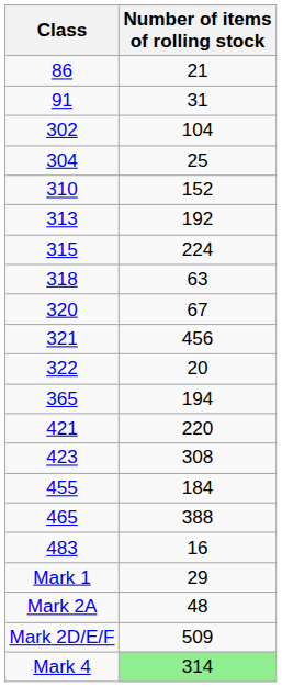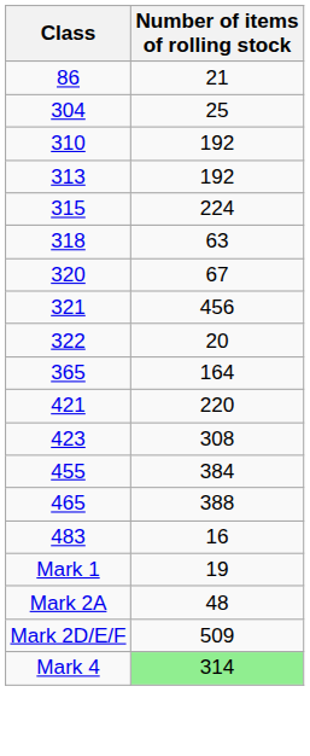 <table class="wikitable">
 <tr>
 <th>Class</th>
 <th>Number of items<br>of rolling stock</th>
 </tr>
 <tr>
 <td align=center><a href='#'>86</a></td>
 <td align=center>21</td>
 </tr>
 <tr>
-<td align=center><a href='#'>91</a></td>
-<td align=center>31</td>
-</tr>
-<tr>
-<td align=center><a href='#'>302</a></td>
-<td align=center>104</td>
-</tr>
-<tr>
 <td align=center><a href='#'>304</a></td>
 <td align=center>25</td>
 </tr>
 <tr>
 <td align=center><a href='#'>310</a></td>
-<td align=center>152</td>
+<td align=center>192</td>
 </tr>
 <tr>
 <td align=center><a href='#'>313</a></td>
 <td align=center>192</td>
 </tr>
 <tr>
 <td align=center><a href='#'>315</a></td>
 <td align=center>224</td>
 </tr>
 <tr>
 <td align=center><a href='#'>318</a></td>
 <td align=center>63</td>
 </tr>
 <tr>
 <td align=center><a href='#'>320</a></td>
 <td align=center>67</td>
 </tr>
 <tr>
 <td align=center><a href='#'>321</a></td>
 <td align=center>456</td>
 </tr>
 <tr>
 <td align=center><a href='#'>322</a></td>
 <td align=center>20</td>
 </tr>
 <tr>
 <td align=center><a href='#'>365</a></td>
-<td align=center>194</td>
+<td align=center>164</td>
 </tr>
 <tr>
 <td align=center><a href='#'>421</a></td>
 <td align=center>220</td>
 </tr>
 <tr>
 <td align=center><a href='#'>423</a></td>
 <td align=center>308</td>
 </tr>
 <tr>
 <td align=center><a href='#'>455</a></td>
-<td align=center>184</td>
+<td align=center>384</td>
 </tr>
 <tr>
 <td align=center><a href='#'>465</a></td>
 <td align=center>388</td>
 </tr>
 <tr>
 <td align=center><a href='#'>483</a></td>
 <td align=center>16</td>
 </tr>
 <tr>
 <td align=center><a href='#'>Mark 1</a></td>
-<td align=center>29</td>
+<td align=center>19</td>
 </tr>
 <tr>
 <td align=center><a href='#'>Mark 2A</a></td>
 <td align=center>48</td>
 </tr>
 <tr>
 <td align=center><a href='#'>Mark 2D/E/F</a></td>
 <td align=center>509</td>
 </tr>
 <tr>
 <td align=center><a href='#'>Mark 4</a></td>
 <td align=center style="background: lightgreen;">314</td>
 </tr>
 </table>
